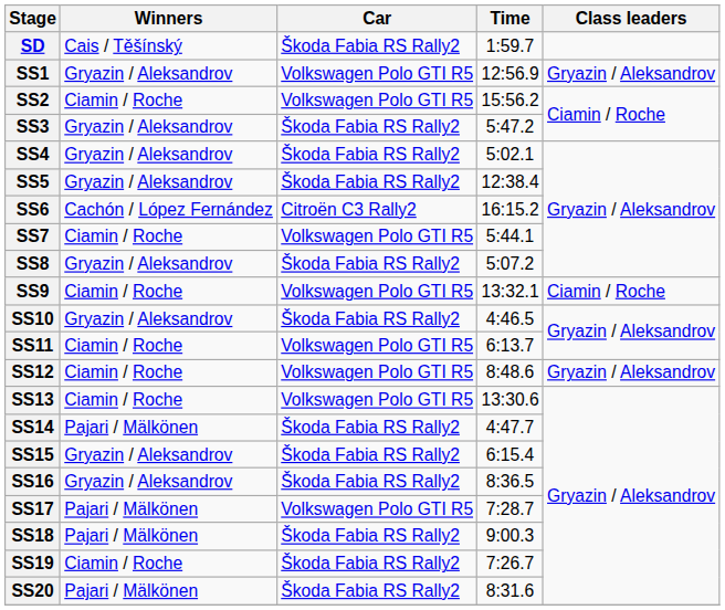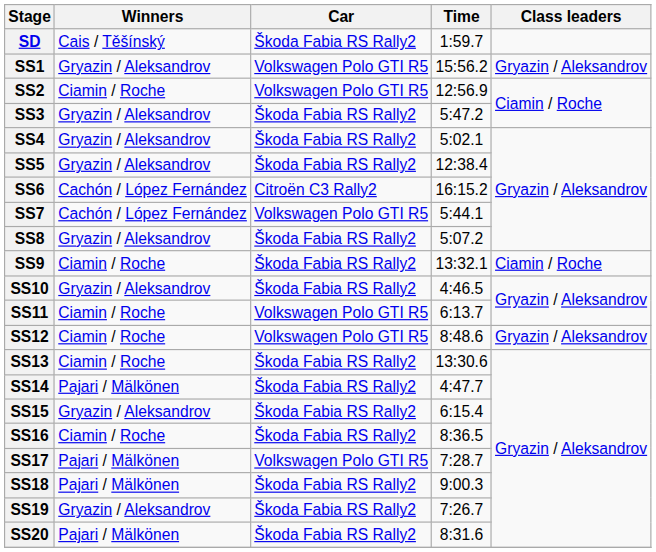 <table class="wikitable" style="font-size:85%">
 <tr>
 <th>Stage</th>
 <th>Winners</th>
 <th>Car</th>
 <th>Time</th>
 <th>Class leaders</th>
 </tr>
 <tr>
 <th><a href='#'>SD</a></th>
 <td><a href='#'>Cais</a> / <a href='#'>Těšínský</a></td>
 <td><a href='#'>Škoda Fabia RS Rally2</a></td>
 <td align="center">1:59.7</td>
 <td></td>
 </tr>
 <tr>
 <th>SS1</th>
 <td><a href='#'>Gryazin</a> / <a href='#'>Aleksandrov</a></td>
 <td><a href='#'>Volkswagen Polo GTI R5</a></td>
-<td align="center">12:56.9</td>
+<td align="center">15:56.2</td>
 <td><a href='#'>Gryazin</a> / <a href='#'>Aleksandrov</a></td>
 </tr>
 <tr>
 <th>SS2</th>
 <td><a href='#'>Ciamin</a> / <a href='#'>Roche</a></td>
 <td><a href='#'>Volkswagen Polo GTI R5</a></td>
-<td align="center">15:56.2</td>
+<td align="center">12:56.9</td>
 <td rowspan="2"><a href='#'>Ciamin</a> / <a href='#'>Roche</a></td>
 </tr>
 <tr>
 <th>SS3</th>
 <td><a href='#'>Gryazin</a> / <a href='#'>Aleksandrov</a></td>
 <td><a href='#'>Škoda Fabia RS Rally2</a></td>
 <td align="center">5:47.2</td>
 </tr>
 <tr>
 <th>SS4</th>
 <td><a href='#'>Gryazin</a> / <a href='#'>Aleksandrov</a></td>
 <td><a href='#'>Škoda Fabia RS Rally2</a></td>
 <td align="center">5:02.1</td>
 <td rowspan="5"><a href='#'>Gryazin</a> / <a href='#'>Aleksandrov</a></td>
 </tr>
 <tr>
 <th>SS5</th>
 <td><a href='#'>Gryazin</a> / <a href='#'>Aleksandrov</a></td>
 <td><a href='#'>Škoda Fabia RS Rally2</a></td>
 <td align="center">12:38.4</td>
 </tr>
 <tr>
 <th>SS6</th>
 <td><a href='#'>Cachón</a> / <a href='#'>López Fernández</a></td>
 <td><a href='#'>Citroën C3 Rally2</a></td>
 <td align="center">16:15.2</td>
 </tr>
 <tr>
 <th>SS7</th>
-<td><a href='#'>Ciamin</a> / <a href='#'>Roche</a></td>
+<td><a href='#'>Cachón</a> / <a href='#'>López Fernández</a></td>
 <td><a href='#'>Volkswagen Polo GTI R5</a></td>
 <td align="center">5:44.1</td>
 </tr>
 <tr>
 <th>SS8</th>
 <td><a href='#'>Gryazin</a> / <a href='#'>Aleksandrov</a></td>
 <td><a href='#'>Škoda Fabia RS Rally2</a></td>
 <td align="center">5:07.2</td>
 </tr>
 <tr>
 <th>SS9</th>
 <td><a href='#'>Ciamin</a> / <a href='#'>Roche</a></td>
-<td><a href='#'>Volkswagen Polo GTI R5</a></td>
+<td><a href='#'>Škoda Fabia RS Rally2</a></td>
 <td align="center">13:32.1</td>
 <td><a href='#'>Ciamin</a> / <a href='#'>Roche</a></td>
 </tr>
 <tr>
 <th>SS10</th>
 <td><a href='#'>Gryazin</a> / <a href='#'>Aleksandrov</a></td>
 <td><a href='#'>Škoda Fabia RS Rally2</a></td>
 <td align="center">4:46.5</td>
 <td rowspan="2"><a href='#'>Gryazin</a> / <a href='#'>Aleksandrov</a></td>
 </tr>
 <tr>
 <th>SS11</th>
 <td><a href='#'>Ciamin</a> / <a href='#'>Roche</a></td>
 <td><a href='#'>Volkswagen Polo GTI R5</a></td>
 <td align="center">6:13.7</td>
 </tr>
 <tr>
 <th>SS12</th>
 <td><a href='#'>Ciamin</a> / <a href='#'>Roche</a></td>
 <td><a href='#'>Volkswagen Polo GTI R5</a></td>
 <td align="center">8:48.6</td>
 <td><a href='#'>Gryazin</a> / <a href='#'>Aleksandrov</a></td>
 </tr>
 <tr>
 <th>SS13</th>
 <td><a href='#'>Ciamin</a> / <a href='#'>Roche</a></td>
-<td><a href='#'>Volkswagen Polo GTI R5</a></td>
+<td><a href='#'>Škoda Fabia RS Rally2</a></td>
 <td align="center">13:30.6</td>
 <td rowspan="8"><a href='#'>Gryazin</a> / <a href='#'>Aleksandrov</a></td>
 </tr>
 <tr>
 <th>SS14</th>
 <td><a href='#'>Pajari</a> / <a href='#'>Mälkönen</a></td>
 <td><a href='#'>Škoda Fabia RS Rally2</a></td>
 <td align="center">4:47.7</td>
 </tr>
 <tr>
 <th>SS15</th>
 <td><a href='#'>Gryazin</a> / <a href='#'>Aleksandrov</a></td>
 <td><a href='#'>Škoda Fabia RS Rally2</a></td>
 <td align="center">6:15.4</td>
 </tr>
 <tr>
 <th>SS16</th>
-<td><a href='#'>Gryazin</a> / <a href='#'>Aleksandrov</a></td>
+<td><a href='#'>Ciamin</a> / <a href='#'>Roche</a></td>
 <td><a href='#'>Škoda Fabia RS Rally2</a></td>
 <td align="center">8:36.5</td>
 </tr>
 <tr>
 <th>SS17</th>
 <td><a href='#'>Pajari</a> / <a href='#'>Mälkönen</a></td>
 <td><a href='#'>Volkswagen Polo GTI R5</a></td>
 <td align="center">7:28.7</td>
 </tr>
 <tr>
 <th>SS18</th>
 <td><a href='#'>Pajari</a> / <a href='#'>Mälkönen</a></td>
 <td><a href='#'>Škoda Fabia RS Rally2</a></td>
 <td align="center">9:00.3</td>
 </tr>
 <tr>
 <th>SS19</th>
-<td><a href='#'>Ciamin</a> / <a href='#'>Roche</a></td>
+<td><a href='#'>Gryazin</a> / <a href='#'>Aleksandrov</a></td>
 <td><a href='#'>Škoda Fabia RS Rally2</a></td>
 <td align="center">7:26.7</td>
 </tr>
 <tr>
 <th>SS20</th>
 <td><a href='#'>Pajari</a> / <a href='#'>Mälkönen</a></td>
 <td><a href='#'>Škoda Fabia RS Rally2</a></td>
 <td align="center">8:31.6</td>
 </tr>
 <tr>
 </tr>
 </table>
